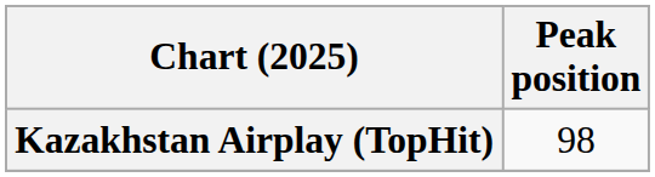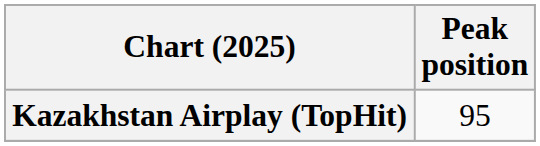 <table class="wikitable plainrowheaders" style="text-align:center">
 <tr>
 <th scope="col">Chart (2025)</th>
 <th scope="col">Peak<br>position</th>
 </tr>
 <tr>
 <th scope="row">Kazakhstan Airplay (TopHit)</th>
-<td>98</td>
+<td>95</td>
 </tr>
 <tr>
 </tr>
 </table>
